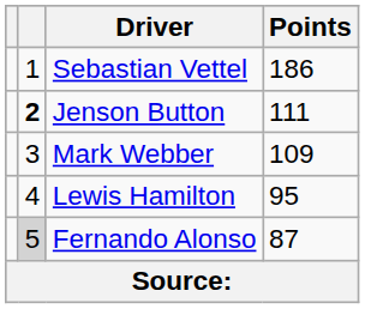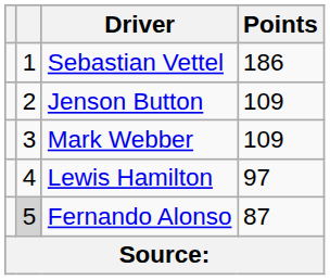 <table class="wikitable" style="font-size: 85%;">
 <tr>
 <th></th>
 <th></th>
 <th>Driver</th>
 <th>Points</th>
 </tr>
 <tr>
 <td align="left"></td>
 <td style="text-align:center;">1</td>
 <td> <a href='#'>Sebastian Vettel</a></td>
 <td style="text-align:left;">186</td>
 </tr>
 <tr>
 <td align="left"></td>
-<td style="text-align:center;"><strong>2</strong></td>
+<td style="text-align:center;">2</td>
 <td> <a href='#'>Jenson Button</a></td>
-<td style="text-align:left;">111</td>
+<td style="text-align:left;">109</td>
 </tr>
 <tr>
 <td align="left"></td>
 <td style="text-align:center;">3</td>
 <td> <a href='#'>Mark Webber</a></td>
 <td style="text-align:left;">109</td>
 </tr>
 <tr>
 <td align="left"></td>
 <td style="text-align:center;">4</td>
 <td> <a href='#'>Lewis Hamilton</a></td>
-<td style="text-align:left;">95</td>
+<td style="text-align:left;">97</td>
 </tr>
 <tr>
 <td align="left"></td>
 <td style="background: lightgrey; text-align:center;">5</td>
 <td> <a href='#'>Fernando Alonso</a></td>
 <td style="text-align:left;">87</td>
 </tr>
 <tr>
 <th colspan=4>Source:</th>
 </tr>
 </table>
